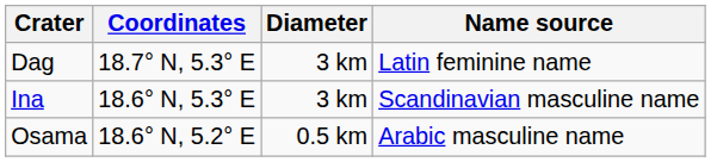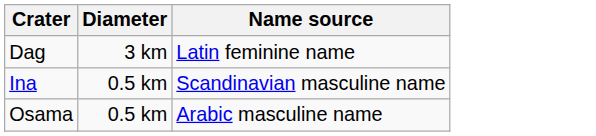 <table class="wikitable">
 <tr>
 <th>Crater</th>
-<th><a href='#'>Coordinates</a></th>
 <th>Diameter</th>
 <th>Name source</th>
 </tr>
 <tr>
 <td>Dag</td>
-<td>18.7° N, 5.3° E</td>
 <td align="right">3 km</td>
 <td><a href='#'>Latin</a> feminine name</td>
 </tr>
 <tr>
 <td><a href='#'>Ina</a></td>
-<td>18.6° N, 5.3° E</td>
-<td align="right">3 km</td>
+<td align="right">0.5 km</td>
 <td><a href='#'>Scandinavian</a> masculine name</td>
 </tr>
 <tr>
 <td>Osama</td>
-<td>18.6° N, 5.2° E</td>
 <td align="right">0.5 km</td>
 <td><a href='#'>Arabic</a> masculine name</td>
 </tr>
 </table>
